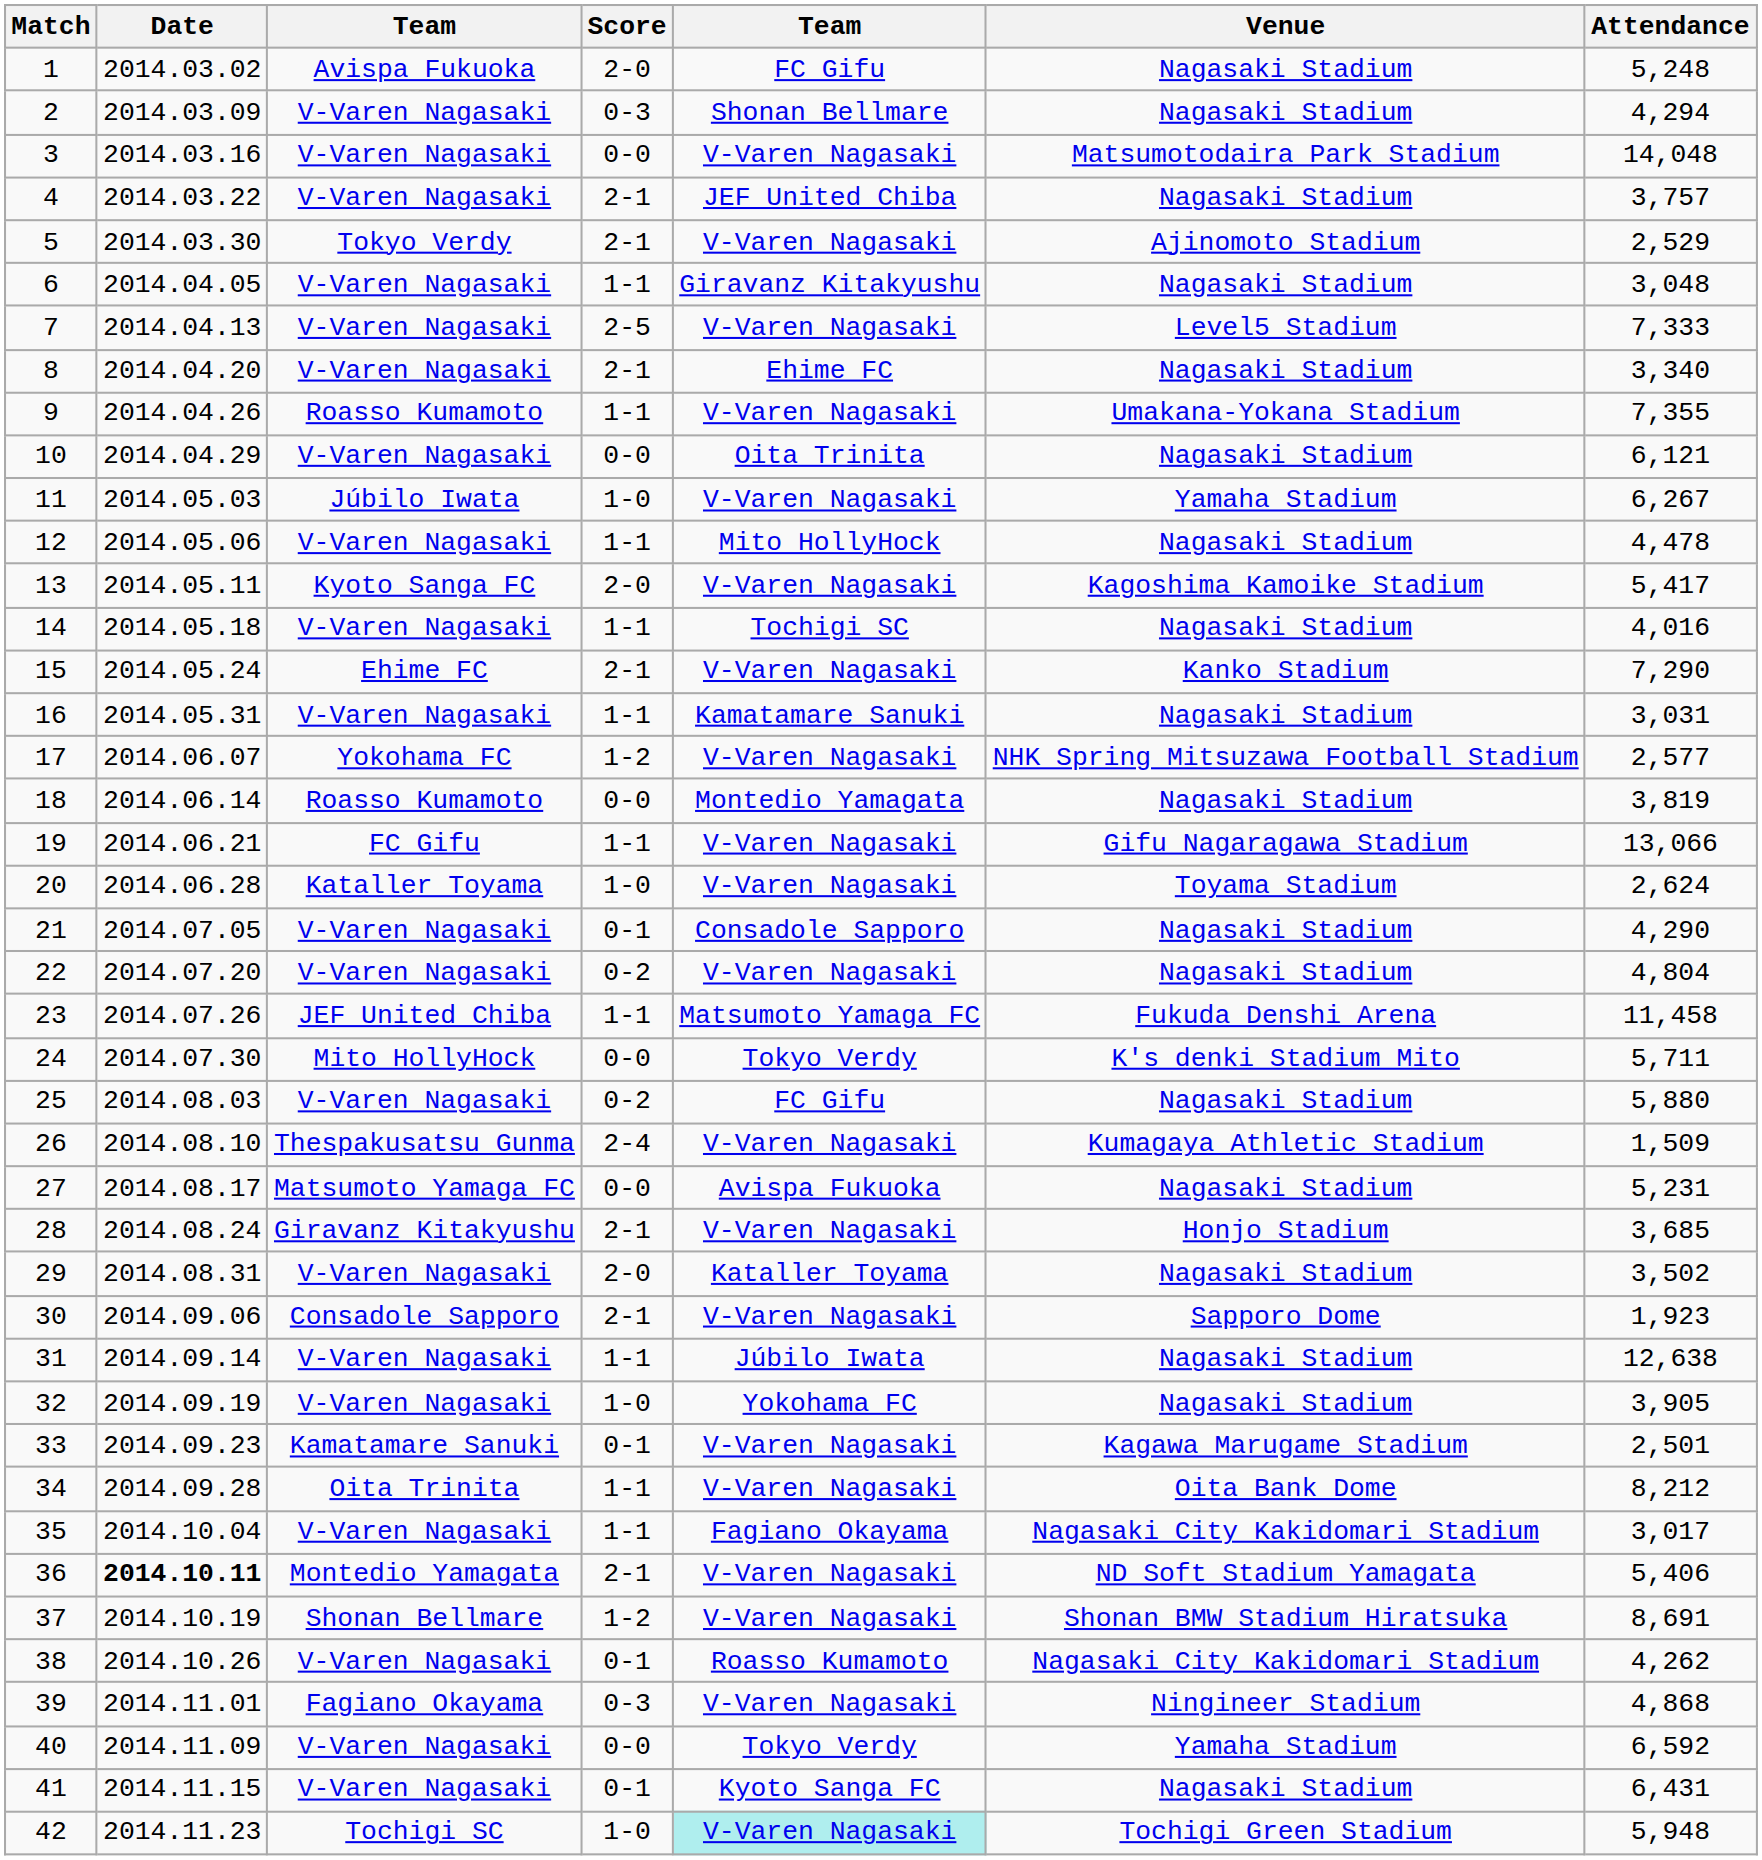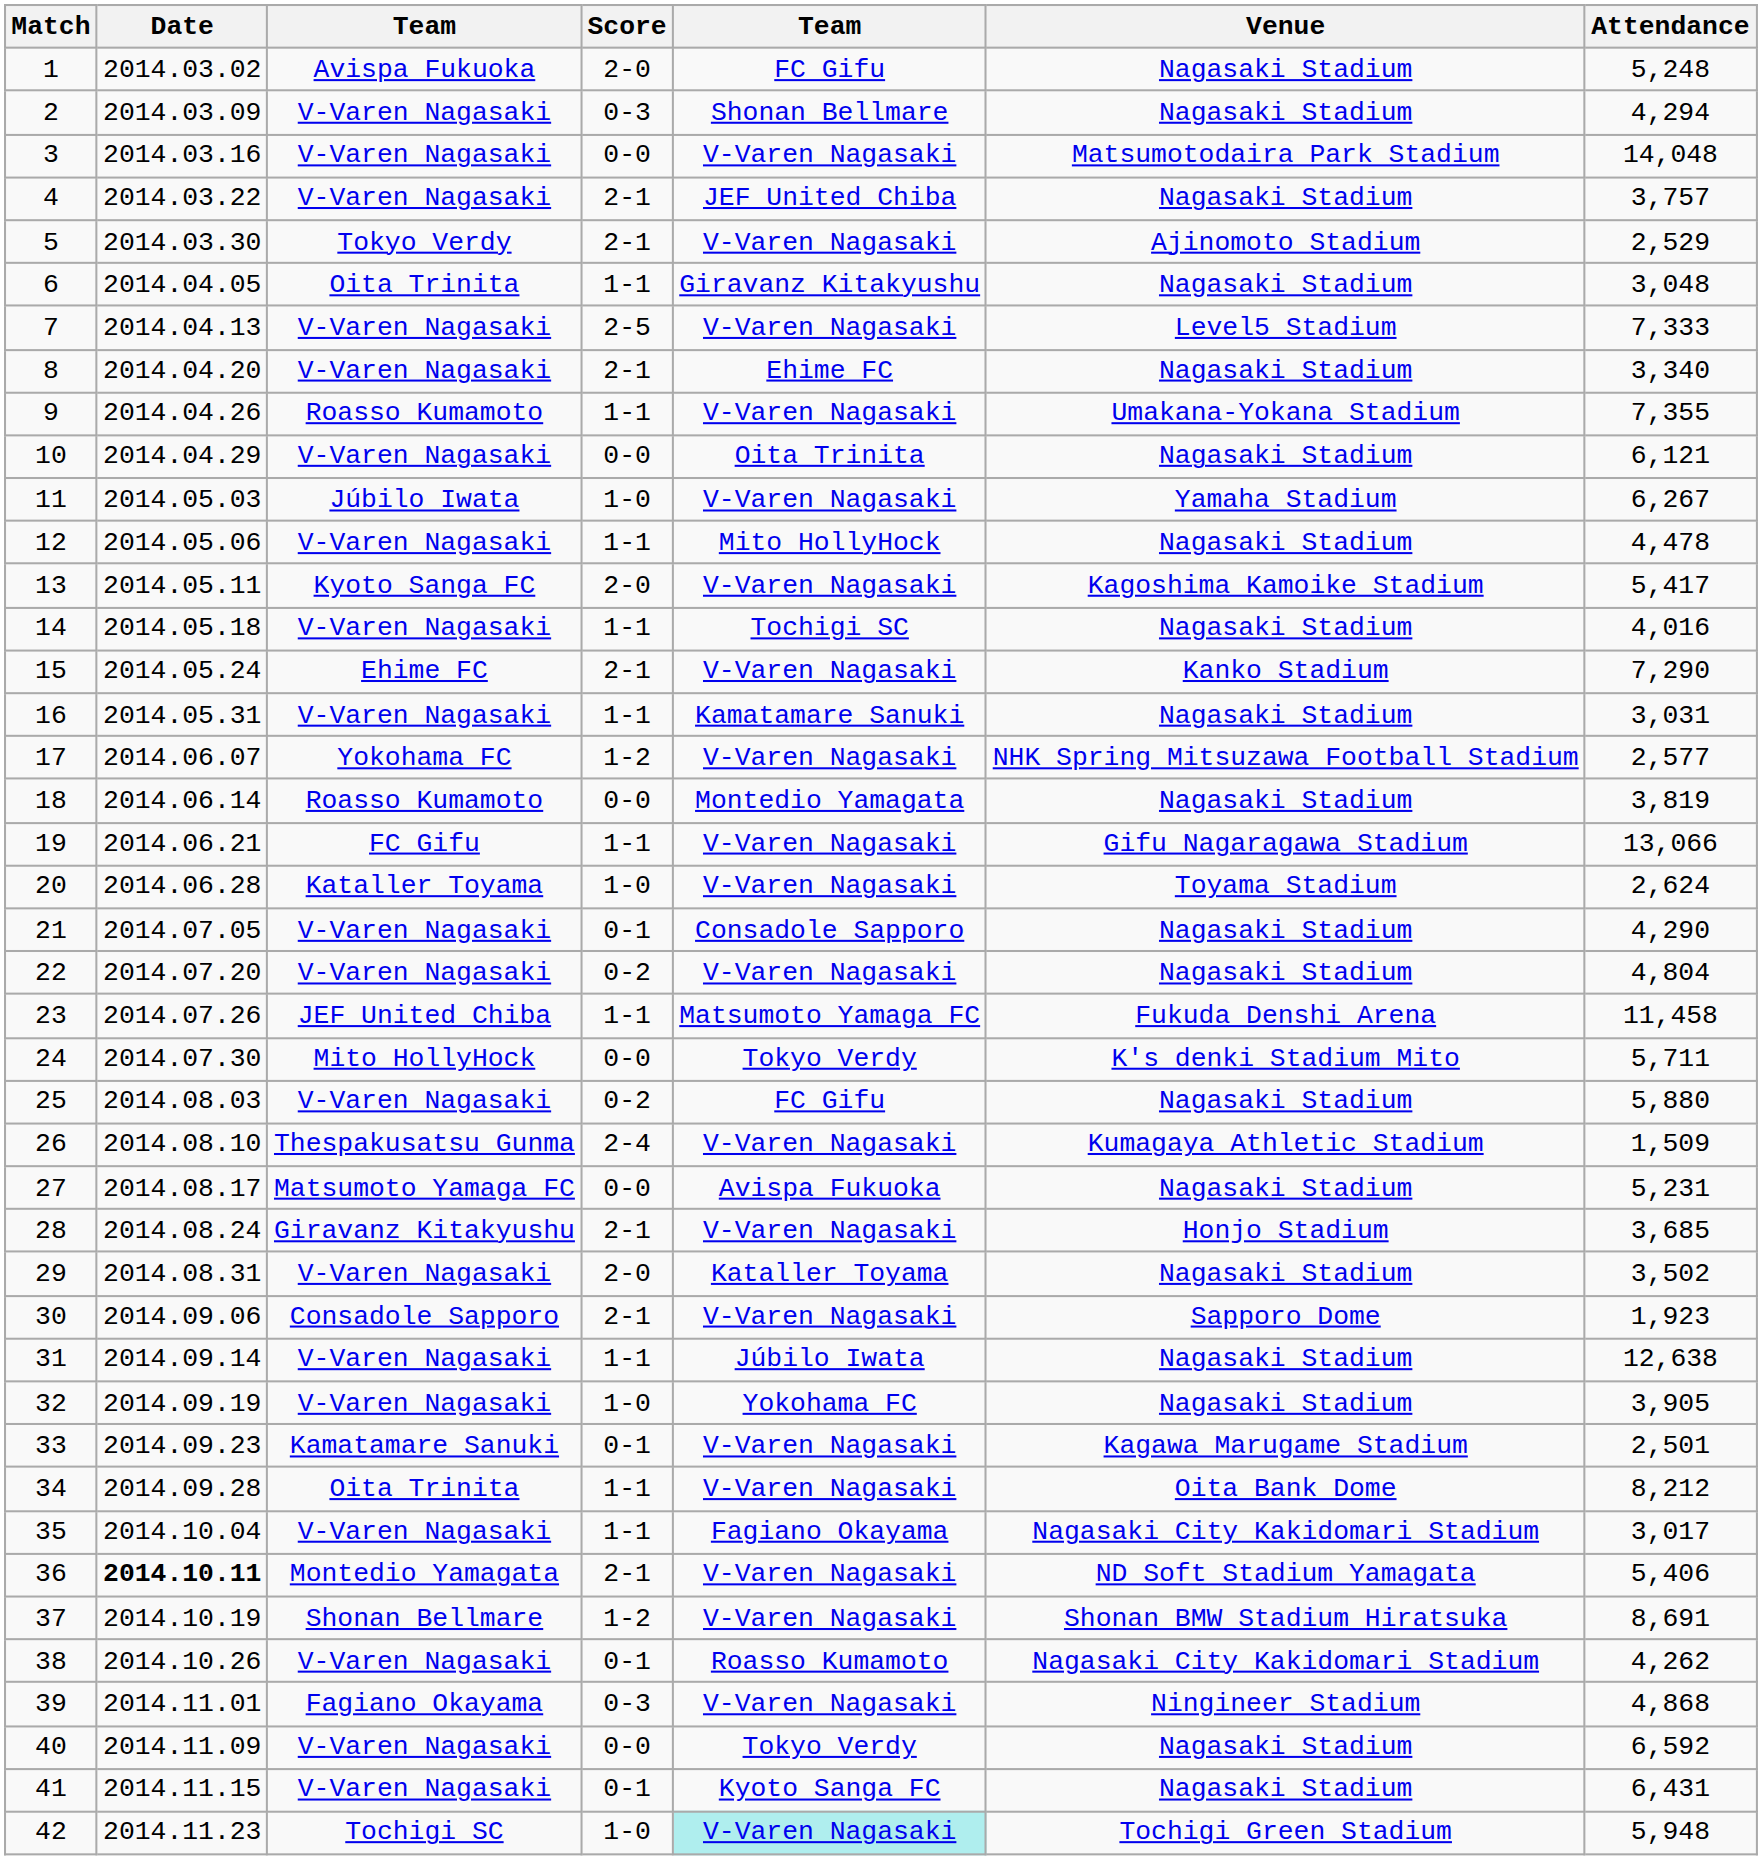 <table class="wikitable" style="text-align:center;">
 <tr>
 <th>Match</th>
 <th>Date</th>
 <th>Team</th>
 <th>Score</th>
 <th>Team</th>
 <th>Venue</th>
 <th>Attendance</th>
 </tr>
 <tr>
 <td>1</td>
 <td>2014.03.02</td>
 <td><a href='#'>Avispa Fukuoka</a></td>
 <td>2-0</td>
 <td><a href='#'>FC Gifu</a></td>
 <td><a href='#'>Nagasaki Stadium</a></td>
 <td>5,248</td>
 </tr>
 <tr>
 <td>2</td>
 <td>2014.03.09</td>
 <td><a href='#'>V-Varen Nagasaki</a></td>
 <td>0-3</td>
 <td><a href='#'>Shonan Bellmare</a></td>
 <td><a href='#'>Nagasaki Stadium</a></td>
 <td>4,294</td>
 </tr>
 <tr>
 <td>3</td>
 <td>2014.03.16</td>
 <td><a href='#'>V-Varen Nagasaki</a></td>
 <td>0-0</td>
 <td><a href='#'>V-Varen Nagasaki</a></td>
 <td><a href='#'>Matsumotodaira Park Stadium</a></td>
 <td>14,048</td>
 </tr>
 <tr>
 <td>4</td>
 <td>2014.03.22</td>
 <td><a href='#'>V-Varen Nagasaki</a></td>
 <td>2-1</td>
 <td><a href='#'>JEF United Chiba</a></td>
 <td><a href='#'>Nagasaki Stadium</a></td>
 <td>3,757</td>
 </tr>
 <tr>
 <td>5</td>
 <td>2014.03.30</td>
 <td><a href='#'>Tokyo Verdy</a></td>
 <td>2-1</td>
 <td><a href='#'>V-Varen Nagasaki</a></td>
 <td><a href='#'>Ajinomoto Stadium</a></td>
 <td>2,529</td>
 </tr>
 <tr>
 <td>6</td>
 <td>2014.04.05</td>
-<td><a href='#'>V-Varen Nagasaki</a></td>
+<td><a href='#'>Oita Trinita</a></td>
 <td>1-1</td>
 <td><a href='#'>Giravanz Kitakyushu</a></td>
 <td><a href='#'>Nagasaki Stadium</a></td>
 <td>3,048</td>
 </tr>
 <tr>
 <td>7</td>
 <td>2014.04.13</td>
 <td><a href='#'>V-Varen Nagasaki</a></td>
 <td>2-5</td>
 <td><a href='#'>V-Varen Nagasaki</a></td>
 <td><a href='#'>Level5 Stadium</a></td>
 <td>7,333</td>
 </tr>
 <tr>
 <td>8</td>
 <td>2014.04.20</td>
 <td><a href='#'>V-Varen Nagasaki</a></td>
 <td>2-1</td>
 <td><a href='#'>Ehime FC</a></td>
 <td><a href='#'>Nagasaki Stadium</a></td>
 <td>3,340</td>
 </tr>
 <tr>
 <td>9</td>
 <td>2014.04.26</td>
 <td><a href='#'>Roasso Kumamoto</a></td>
 <td>1-1</td>
 <td><a href='#'>V-Varen Nagasaki</a></td>
 <td><a href='#'>Umakana-Yokana Stadium</a></td>
 <td>7,355</td>
 </tr>
 <tr>
 <td>10</td>
 <td>2014.04.29</td>
 <td><a href='#'>V-Varen Nagasaki</a></td>
 <td>0-0</td>
 <td><a href='#'>Oita Trinita</a></td>
 <td><a href='#'>Nagasaki Stadium</a></td>
 <td>6,121</td>
 </tr>
 <tr>
 <td>11</td>
 <td>2014.05.03</td>
 <td><a href='#'>Júbilo Iwata</a></td>
 <td>1-0</td>
 <td><a href='#'>V-Varen Nagasaki</a></td>
 <td><a href='#'>Yamaha Stadium</a></td>
 <td>6,267</td>
 </tr>
 <tr>
 <td>12</td>
 <td>2014.05.06</td>
 <td><a href='#'>V-Varen Nagasaki</a></td>
 <td>1-1</td>
 <td><a href='#'>Mito HollyHock</a></td>
 <td><a href='#'>Nagasaki Stadium</a></td>
 <td>4,478</td>
 </tr>
 <tr>
 <td>13</td>
 <td>2014.05.11</td>
 <td><a href='#'>Kyoto Sanga FC</a></td>
 <td>2-0</td>
 <td><a href='#'>V-Varen Nagasaki</a></td>
 <td><a href='#'>Kagoshima Kamoike Stadium</a></td>
 <td>5,417</td>
 </tr>
 <tr>
 <td>14</td>
 <td>2014.05.18</td>
 <td><a href='#'>V-Varen Nagasaki</a></td>
 <td>1-1</td>
 <td><a href='#'>Tochigi SC</a></td>
 <td><a href='#'>Nagasaki Stadium</a></td>
 <td>4,016</td>
 </tr>
 <tr>
 <td>15</td>
 <td>2014.05.24</td>
 <td><a href='#'>Ehime FC</a></td>
 <td>2-1</td>
 <td><a href='#'>V-Varen Nagasaki</a></td>
 <td><a href='#'>Kanko Stadium</a></td>
 <td>7,290</td>
 </tr>
 <tr>
 <td>16</td>
 <td>2014.05.31</td>
 <td><a href='#'>V-Varen Nagasaki</a></td>
 <td>1-1</td>
 <td><a href='#'>Kamatamare Sanuki</a></td>
 <td><a href='#'>Nagasaki Stadium</a></td>
 <td>3,031</td>
 </tr>
 <tr>
 <td>17</td>
 <td>2014.06.07</td>
 <td><a href='#'>Yokohama FC</a></td>
 <td>1-2</td>
 <td><a href='#'>V-Varen Nagasaki</a></td>
 <td><a href='#'>NHK Spring Mitsuzawa Football Stadium</a></td>
 <td>2,577</td>
 </tr>
 <tr>
 <td>18</td>
 <td>2014.06.14</td>
 <td><a href='#'>Roasso Kumamoto</a></td>
 <td>0-0</td>
 <td><a href='#'>Montedio Yamagata</a></td>
 <td><a href='#'>Nagasaki Stadium</a></td>
 <td>3,819</td>
 </tr>
 <tr>
 <td>19</td>
 <td>2014.06.21</td>
 <td><a href='#'>FC Gifu</a></td>
 <td>1-1</td>
 <td><a href='#'>V-Varen Nagasaki</a></td>
 <td><a href='#'>Gifu Nagaragawa Stadium</a></td>
 <td>13,066</td>
 </tr>
 <tr>
 <td>20</td>
 <td>2014.06.28</td>
 <td><a href='#'>Kataller Toyama</a></td>
 <td>1-0</td>
 <td><a href='#'>V-Varen Nagasaki</a></td>
 <td><a href='#'>Toyama Stadium</a></td>
 <td>2,624</td>
 </tr>
 <tr>
 <td>21</td>
 <td>2014.07.05</td>
 <td><a href='#'>V-Varen Nagasaki</a></td>
 <td>0-1</td>
 <td><a href='#'>Consadole Sapporo</a></td>
 <td><a href='#'>Nagasaki Stadium</a></td>
 <td>4,290</td>
 </tr>
 <tr>
 <td>22</td>
 <td>2014.07.20</td>
 <td><a href='#'>V-Varen Nagasaki</a></td>
 <td>0-2</td>
 <td><a href='#'>V-Varen Nagasaki</a></td>
 <td><a href='#'>Nagasaki Stadium</a></td>
 <td>4,804</td>
 </tr>
 <tr>
 <td>23</td>
 <td>2014.07.26</td>
 <td><a href='#'>JEF United Chiba</a></td>
 <td>1-1</td>
 <td><a href='#'>Matsumoto Yamaga FC</a></td>
 <td><a href='#'>Fukuda Denshi Arena</a></td>
 <td>11,458</td>
 </tr>
 <tr>
 <td>24</td>
 <td>2014.07.30</td>
 <td><a href='#'>Mito HollyHock</a></td>
 <td>0-0</td>
 <td><a href='#'>Tokyo Verdy</a></td>
 <td><a href='#'>K's denki Stadium Mito</a></td>
 <td>5,711</td>
 </tr>
 <tr>
 <td>25</td>
 <td>2014.08.03</td>
 <td><a href='#'>V-Varen Nagasaki</a></td>
 <td>0-2</td>
 <td><a href='#'>FC Gifu</a></td>
 <td><a href='#'>Nagasaki Stadium</a></td>
 <td>5,880</td>
 </tr>
 <tr>
 <td>26</td>
 <td>2014.08.10</td>
 <td><a href='#'>Thespakusatsu Gunma</a></td>
 <td>2-4</td>
 <td><a href='#'>V-Varen Nagasaki</a></td>
 <td><a href='#'>Kumagaya Athletic Stadium</a></td>
 <td>1,509</td>
 </tr>
 <tr>
 <td>27</td>
 <td>2014.08.17</td>
 <td><a href='#'>Matsumoto Yamaga FC</a></td>
 <td>0-0</td>
 <td><a href='#'>Avispa Fukuoka</a></td>
 <td><a href='#'>Nagasaki Stadium</a></td>
 <td>5,231</td>
 </tr>
 <tr>
 <td>28</td>
 <td>2014.08.24</td>
 <td><a href='#'>Giravanz Kitakyushu</a></td>
 <td>2-1</td>
 <td><a href='#'>V-Varen Nagasaki</a></td>
 <td><a href='#'>Honjo Stadium</a></td>
 <td>3,685</td>
 </tr>
 <tr>
 <td>29</td>
 <td>2014.08.31</td>
 <td><a href='#'>V-Varen Nagasaki</a></td>
 <td>2-0</td>
 <td><a href='#'>Kataller Toyama</a></td>
 <td><a href='#'>Nagasaki Stadium</a></td>
 <td>3,502</td>
 </tr>
 <tr>
 <td>30</td>
 <td>2014.09.06</td>
 <td><a href='#'>Consadole Sapporo</a></td>
 <td>2-1</td>
 <td><a href='#'>V-Varen Nagasaki</a></td>
 <td><a href='#'>Sapporo Dome</a></td>
 <td>1,923</td>
 </tr>
 <tr>
 <td>31</td>
 <td>2014.09.14</td>
 <td><a href='#'>V-Varen Nagasaki</a></td>
 <td>1-1</td>
 <td><a href='#'>Júbilo Iwata</a></td>
 <td><a href='#'>Nagasaki Stadium</a></td>
 <td>12,638</td>
 </tr>
 <tr>
 <td>32</td>
 <td>2014.09.19</td>
 <td><a href='#'>V-Varen Nagasaki</a></td>
 <td>1-0</td>
 <td><a href='#'>Yokohama FC</a></td>
 <td><a href='#'>Nagasaki Stadium</a></td>
 <td>3,905</td>
 </tr>
 <tr>
 <td>33</td>
 <td>2014.09.23</td>
 <td><a href='#'>Kamatamare Sanuki</a></td>
 <td>0-1</td>
 <td><a href='#'>V-Varen Nagasaki</a></td>
 <td><a href='#'>Kagawa Marugame Stadium</a></td>
 <td>2,501</td>
 </tr>
 <tr>
 <td>34</td>
 <td>2014.09.28</td>
 <td><a href='#'>Oita Trinita</a></td>
 <td>1-1</td>
 <td><a href='#'>V-Varen Nagasaki</a></td>
 <td><a href='#'>Oita Bank Dome</a></td>
 <td>8,212</td>
 </tr>
 <tr>
 <td>35</td>
 <td>2014.10.04</td>
 <td><a href='#'>V-Varen Nagasaki</a></td>
 <td>1-1</td>
 <td><a href='#'>Fagiano Okayama</a></td>
 <td><a href='#'>Nagasaki City Kakidomari Stadium</a></td>
 <td>3,017</td>
 </tr>
 <tr>
 <td>36</td>
 <td><strong>2014.10.11</strong></td>
 <td><a href='#'>Montedio Yamagata</a></td>
 <td>2-1</td>
 <td><a href='#'>V-Varen Nagasaki</a></td>
 <td><a href='#'>ND Soft Stadium Yamagata</a></td>
 <td>5,406</td>
 </tr>
 <tr>
 <td>37</td>
 <td>2014.10.19</td>
 <td><a href='#'>Shonan Bellmare</a></td>
 <td>1-2</td>
 <td><a href='#'>V-Varen Nagasaki</a></td>
 <td><a href='#'>Shonan BMW Stadium Hiratsuka</a></td>
 <td>8,691</td>
 </tr>
 <tr>
 <td>38</td>
 <td>2014.10.26</td>
 <td><a href='#'>V-Varen Nagasaki</a></td>
 <td>0-1</td>
 <td><a href='#'>Roasso Kumamoto</a></td>
 <td><a href='#'>Nagasaki City Kakidomari Stadium</a></td>
 <td>4,262</td>
 </tr>
 <tr>
 <td>39</td>
 <td>2014.11.01</td>
 <td><a href='#'>Fagiano Okayama</a></td>
 <td>0-3</td>
 <td><a href='#'>V-Varen Nagasaki</a></td>
 <td><a href='#'>Ningineer Stadium</a></td>
 <td>4,868</td>
 </tr>
 <tr>
 <td>40</td>
 <td>2014.11.09</td>
 <td><a href='#'>V-Varen Nagasaki</a></td>
 <td>0-0</td>
 <td><a href='#'>Tokyo Verdy</a></td>
-<td><a href='#'>Yamaha Stadium</a></td>
+<td><a href='#'>Nagasaki Stadium</a></td>
 <td>6,592</td>
 </tr>
 <tr>
 <td>41</td>
 <td>2014.11.15</td>
 <td><a href='#'>V-Varen Nagasaki</a></td>
 <td>0-1</td>
 <td><a href='#'>Kyoto Sanga FC</a></td>
 <td><a href='#'>Nagasaki Stadium</a></td>
 <td>6,431</td>
 </tr>
 <tr>
 <td>42</td>
 <td>2014.11.23</td>
 <td><a href='#'>Tochigi SC</a></td>
 <td>1-0</td>
 <td style="background: paleturquoise;"><a href='#'>V-Varen Nagasaki</a></td>
 <td><a href='#'>Tochigi Green Stadium</a></td>
 <td>5,948</td>
 </tr>
 </table>
